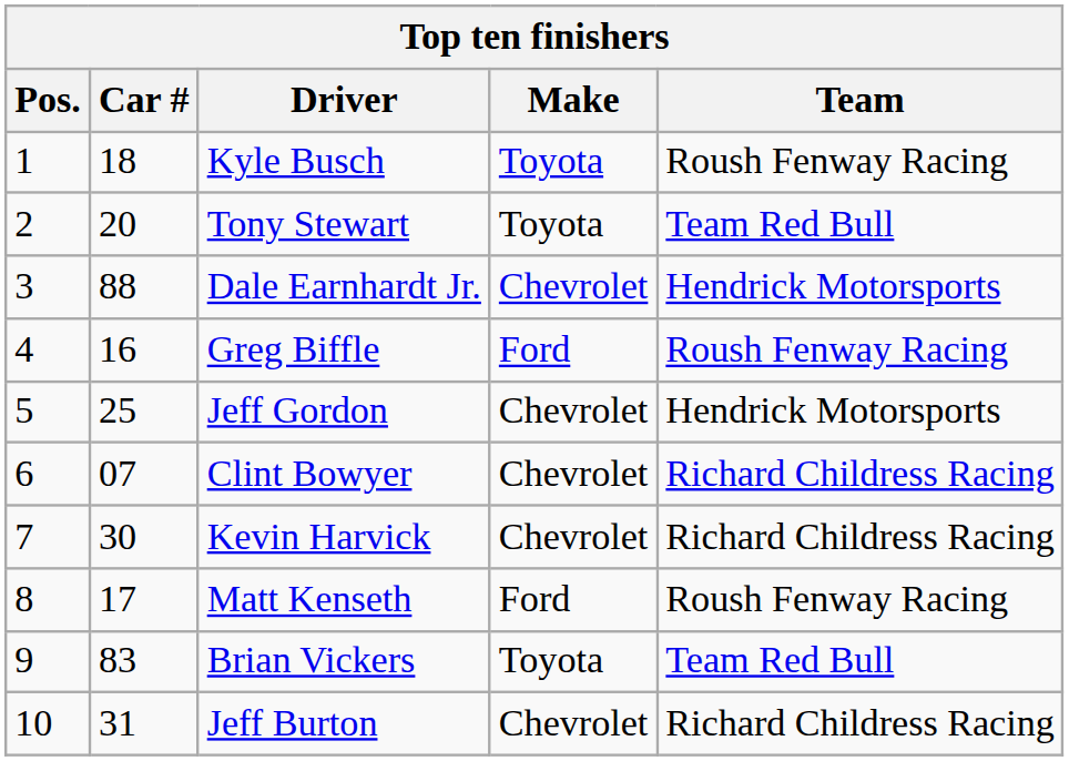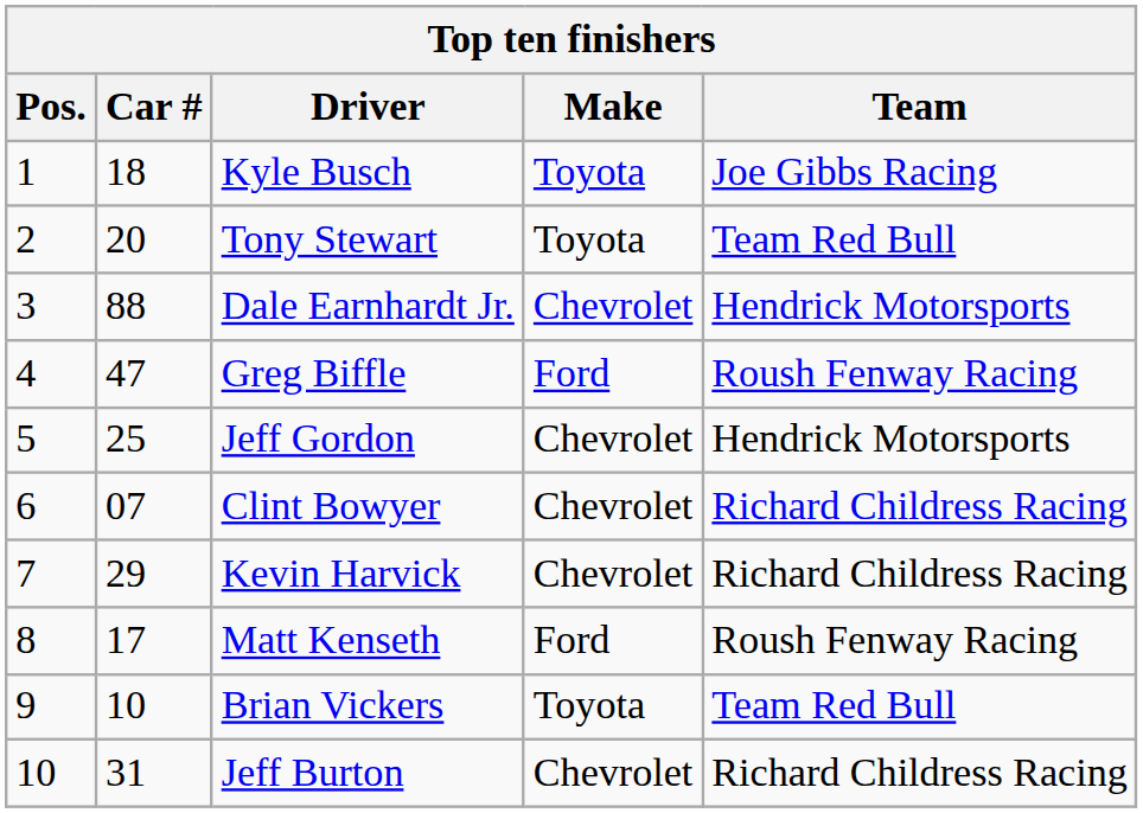 <table class="wikitable" style="font-size: 90%;">
 <tr>
 <th colspan=9>Top ten finishers</th>
 </tr>
 <tr>
 <th>Pos.</th>
 <th>Car #</th>
 <th>Driver</th>
 <th>Make</th>
 <th>Team</th>
 </tr>
 <tr>
 <td>1</td>
 <td>18</td>
 <td><a href='#'>Kyle Busch</a></td>
 <td><a href='#'>Toyota</a></td>
-<td>Roush Fenway Racing</td>
+<td><a href='#'>Joe Gibbs Racing</a></td>
 </tr>
 <tr>
 <td>2</td>
 <td>20</td>
 <td><a href='#'>Tony Stewart</a></td>
 <td>Toyota</td>
 <td><a href='#'>Team Red Bull</a></td>
 </tr>
 <tr>
 <td>3</td>
 <td>88</td>
 <td><a href='#'>Dale Earnhardt Jr.</a></td>
 <td><a href='#'>Chevrolet</a></td>
 <td><a href='#'>Hendrick Motorsports</a></td>
 </tr>
 <tr>
 <td>4</td>
-<td>16</td>
+<td>47</td>
 <td><a href='#'>Greg Biffle</a></td>
 <td><a href='#'>Ford</a></td>
 <td><a href='#'>Roush Fenway Racing</a></td>
 </tr>
 <tr>
 <td>5</td>
 <td>25</td>
 <td><a href='#'>Jeff Gordon</a></td>
 <td>Chevrolet</td>
 <td>Hendrick Motorsports</td>
 </tr>
 <tr>
 <td>6</td>
 <td>07</td>
 <td><a href='#'>Clint Bowyer</a></td>
 <td>Chevrolet</td>
 <td><a href='#'>Richard Childress Racing</a></td>
 </tr>
 <tr>
 <td>7</td>
-<td>30</td>
+<td>29</td>
 <td><a href='#'>Kevin Harvick</a></td>
 <td>Chevrolet</td>
 <td>Richard Childress Racing</td>
 </tr>
 <tr>
 <td>8</td>
 <td>17</td>
 <td><a href='#'>Matt Kenseth</a></td>
 <td>Ford</td>
 <td>Roush Fenway Racing</td>
 </tr>
 <tr>
 <td>9</td>
-<td>83</td>
+<td>10</td>
 <td><a href='#'>Brian Vickers</a></td>
 <td>Toyota</td>
 <td><a href='#'>Team Red Bull</a></td>
 </tr>
 <tr>
 <td>10</td>
 <td>31</td>
 <td><a href='#'>Jeff Burton</a></td>
 <td>Chevrolet</td>
 <td>Richard Childress Racing</td>
 </tr>
 </table>
